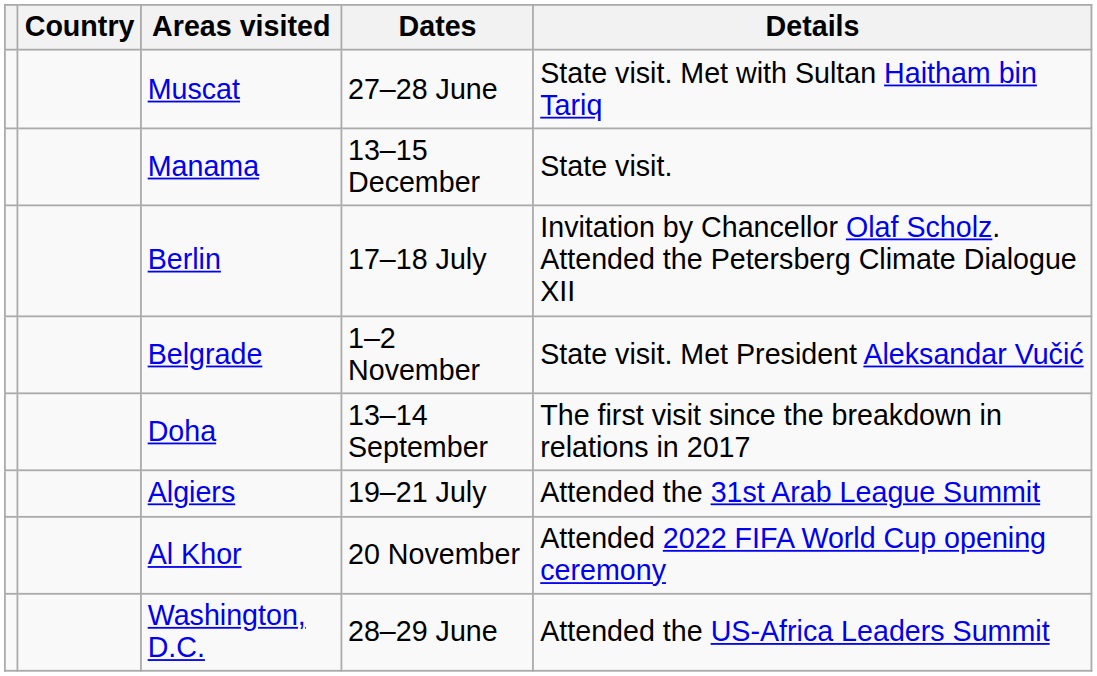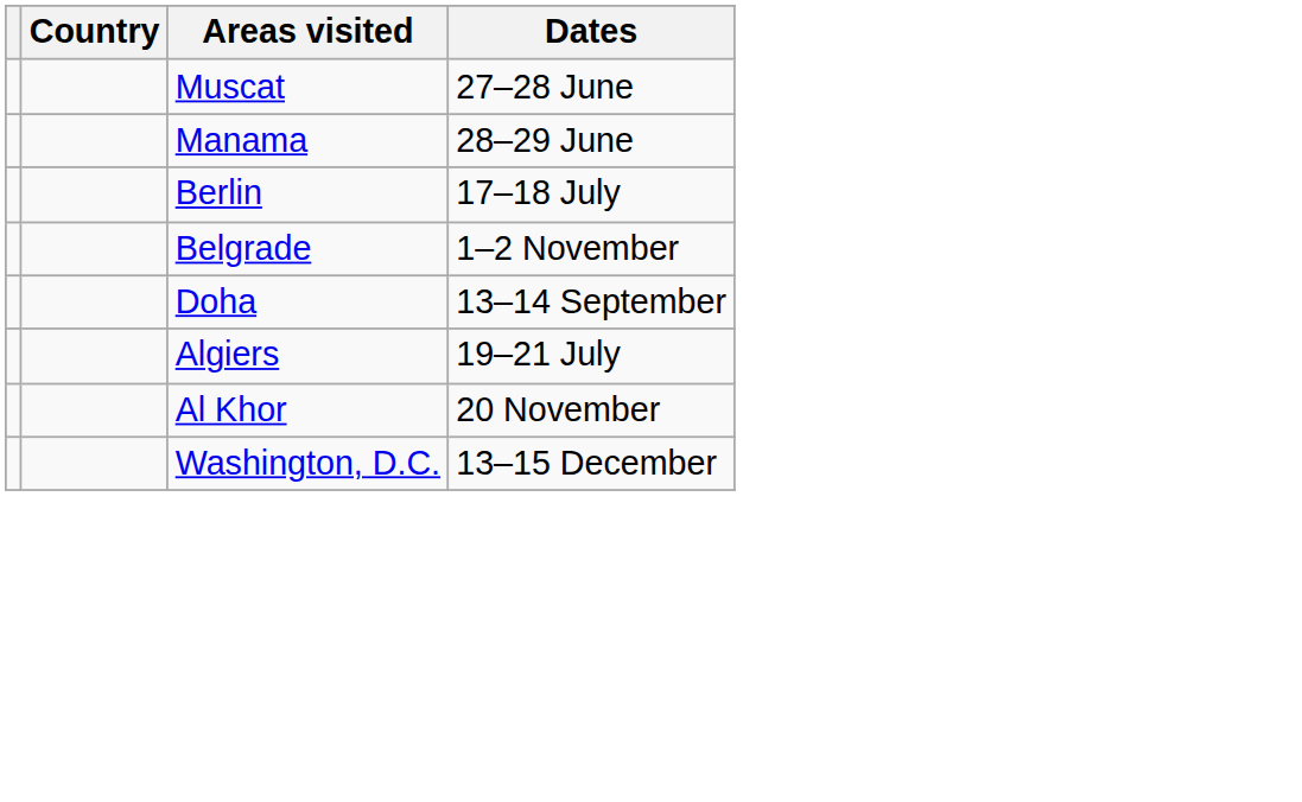 <table class="wikitable sortable">
 <tr>
 <th></th>
 <th>Country</th>
 <th>Areas visited</th>
 <th>Dates</th>
-<th class="unsortable">Details</th>
 </tr>
 <tr>
 <td></td>
 <td></td>
 <td><a href='#'>Muscat</a></td>
 <td>27–28 June</td>
-<td>State visit. Met with Sultan <a href='#'>Haitham bin Tariq</a></td>
 </tr>
 <tr>
 <td></td>
 <td></td>
 <td><a href='#'>Manama</a></td>
-<td>13–15 December</td>
-<td>State visit.</td>
+<td>28–29 June</td>
 </tr>
 <tr>
 <td></td>
 <td></td>
 <td><a href='#'>Berlin</a></td>
 <td>17–18 July</td>
-<td>Invitation by Chancellor <a href='#'>Olaf Scholz</a>. Attended the Petersberg Climate Dialogue XII</td>
 </tr>
 <tr>
 <td></td>
 <td></td>
 <td><a href='#'>Belgrade</a></td>
 <td>1–2 November</td>
-<td>State visit. Met President <a href='#'>Aleksandar Vučić</a></td>
 </tr>
 <tr>
 <td></td>
 <td></td>
 <td><a href='#'>Doha</a></td>
 <td>13–14 September</td>
-<td>The first visit since the breakdown in relations in 2017</td>
 </tr>
 <tr>
 <td></td>
 <td></td>
 <td><a href='#'>Algiers</a></td>
 <td>19–21 July</td>
-<td>Attended the <a href='#'>31st Arab League Summit</a></td>
 </tr>
 <tr>
 <td></td>
 <td></td>
 <td><a href='#'>Al Khor</a></td>
 <td>20 November</td>
-<td>Attended <a href='#'>2022 FIFA World Cup opening ceremony</a></td>
 </tr>
 <tr>
 <td></td>
 <td></td>
 <td><a href='#'>Washington, D.C.</a></td>
-<td>28–29 June</td>
-<td>Attended the <a href='#'>US-Africa Leaders Summit</a></td>
+<td>13–15 December</td>
 </tr>
 </table>
